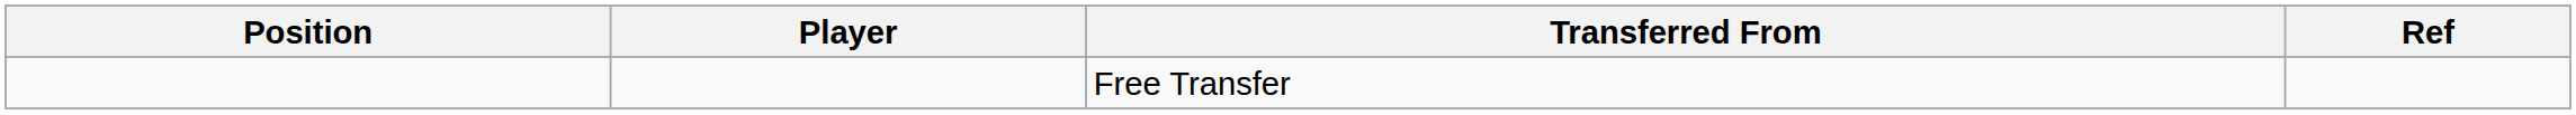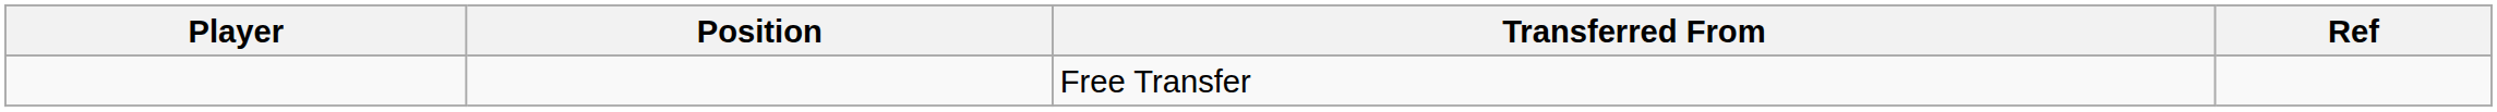 <table class="wikitable sortable" style="width:75%; text-align:center; font-size:95%; text-align:left;">
 <tr>
+<th><strong>Player</strong></th>
 <th><strong>Position</strong></th>
-<th><strong>Player</strong></th>
 <th><strong>Transferred From</strong></th>
 <th><strong>Ref</strong></th>
 </tr>
 <tr>
 <td></td>
 <td></td>
 <td>Free Transfer</td>
 <td></td>
 </tr>
 </table>
